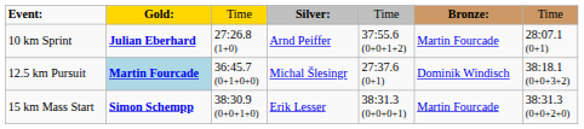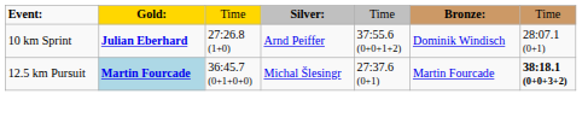 <table class="wikitable" width=85%>
 <tr>
 <td><strong>Event:</strong></td>
 <td style="text-align:center;background-color:gold;"><strong>Gold:</strong></td>
 <td style="text-align:center;background-color:gold;">Time</td>
 <td style="text-align:center;background-color:silver;"><strong>Silver:</strong></td>
 <td style="text-align:center;background-color:silver;">Time</td>
 <td style="text-align:center;background-color:#CC9966;"><strong>Bronze:</strong></td>
 <td style="text-align:center;background-color:#CC9966;">Time</td>
 </tr>
 <tr>
 <td>10 km Sprint<br></td>
 <td><strong><a href='#'>Julian Eberhard</a></strong><br><small></small></td>
 <td>27:26.8<br><small>(1+0)</small></td>
 <td><a href='#'>Arnd Peiffer</a><br><small></small></td>
 <td>37:55.6<br><small>(0+0+1+2)</small></td>
-<td><a href='#'>Martin Fourcade</a><br><small></small></td>
+<td><a href='#'>Dominik Windisch</a><br><small></small></td>
 <td>28:07.1<br><small>(0+1)</small></td>
 </tr>
 <tr>
 <td>12.5 km Pursuit<br></td>
 <td style="background: lightblue;"><strong><a href='#'>Martin Fourcade</a></strong><br><small></small></td>
 <td>36:45.7<br><small>(0+1+0+0)</small></td>
 <td><a href='#'>Michal Šlesingr</a><br><small></small></td>
 <td>27:37.6<br><small>(0+1)</small></td>
-<td><a href='#'>Dominik Windisch</a><br><small></small></td>
-<td>38:18.1<br><small>(0+0+3+2)</small></td>
-</tr>
-<tr>
-<td>15 km Mass Start<br></td>
-<td><strong><a href='#'>Simon Schempp</a></strong><br><small></small></td>
-<td>38:30.9<br><small>(0+0+1+0)</small></td>
-<td><a href='#'>Erik Lesser</a><br><small></small></td>
-<td>38:31.3<br><small>(0+0+0+1)</small></td>
 <td><a href='#'>Martin Fourcade</a><br><small></small></td>
-<td>38:31.3<br><small>(0+0+2+0)</small></td>
+<td><strong>38:18.1<br><small>(0+0+3+2)</small></strong></td>
 </tr>
 </table>
